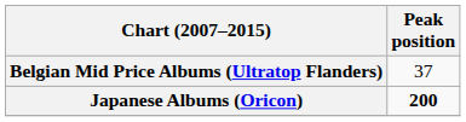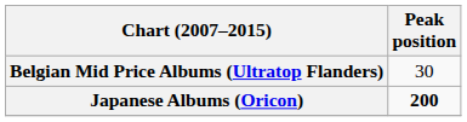 <table class="wikitable sortable plainrowheaders" style="text-align:center">
 <tr>
 <th>Chart (2007–2015)</th>
 <th data-sort-type="number">Peak<br>position</th>
 </tr>
 <tr>
 <th scope="row">Belgian Mid Price Albums (<a href='#'>Ultratop</a> Flanders)</th>
-<td>37</td>
+<td>30</td>
 </tr>
 <tr>
 <th scope="row">Japanese Albums (<a href='#'>Oricon</a>)</th>
 <td><strong>200</strong></td>
 </tr>
 <tr>
 </tr>
 </table>
